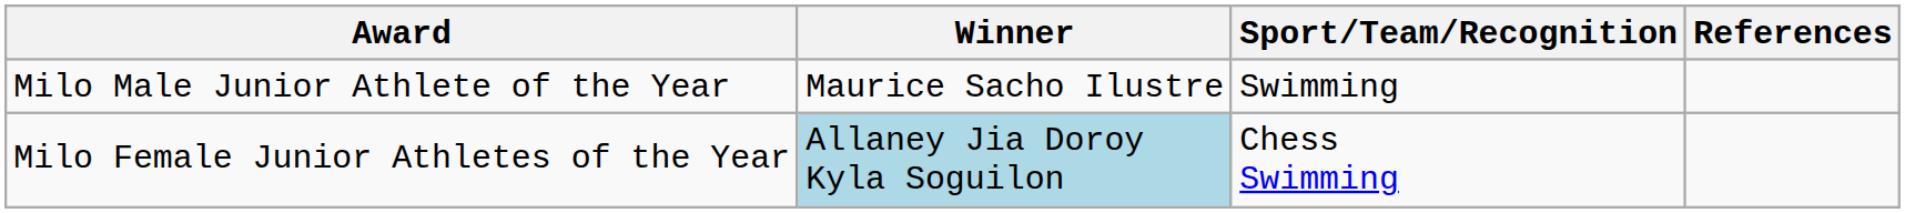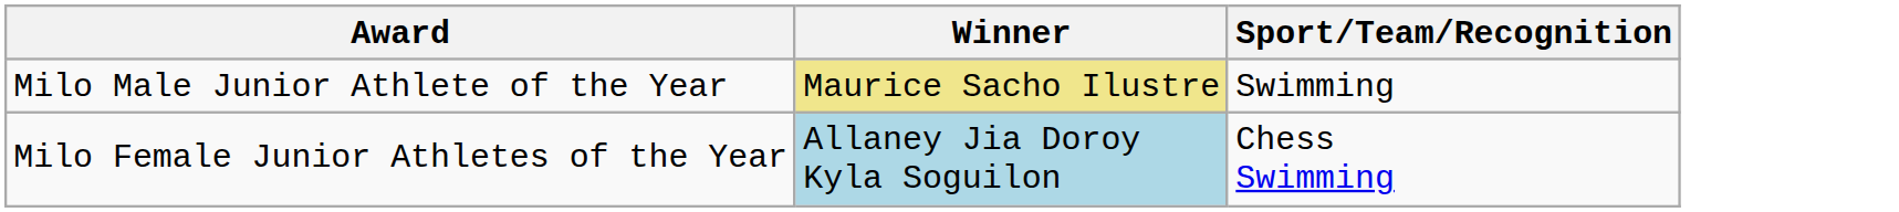 <table class="wikitable">
 <tr>
 <th>Award</th>
 <th>Winner</th>
 <th>Sport/Team/Recognition</th>
-<th>References</th>
 </tr>
 <tr>
 <td>Milo Male Junior Athlete of the Year</td>
-<td>Maurice Sacho Ilustre</td>
+<td style="background: khaki;">Maurice Sacho Ilustre</td>
 <td>Swimming</td>
-<td></td>
 </tr>
 <tr>
 <td>Milo Female Junior Athletes of the Year</td>
 <td style="background: lightblue;">Allaney Jia Doroy<br>Kyla Soguilon</td>
 <td>Chess<br><a href='#'>Swimming</a></td>
-<td></td>
 </tr>
 </table>
